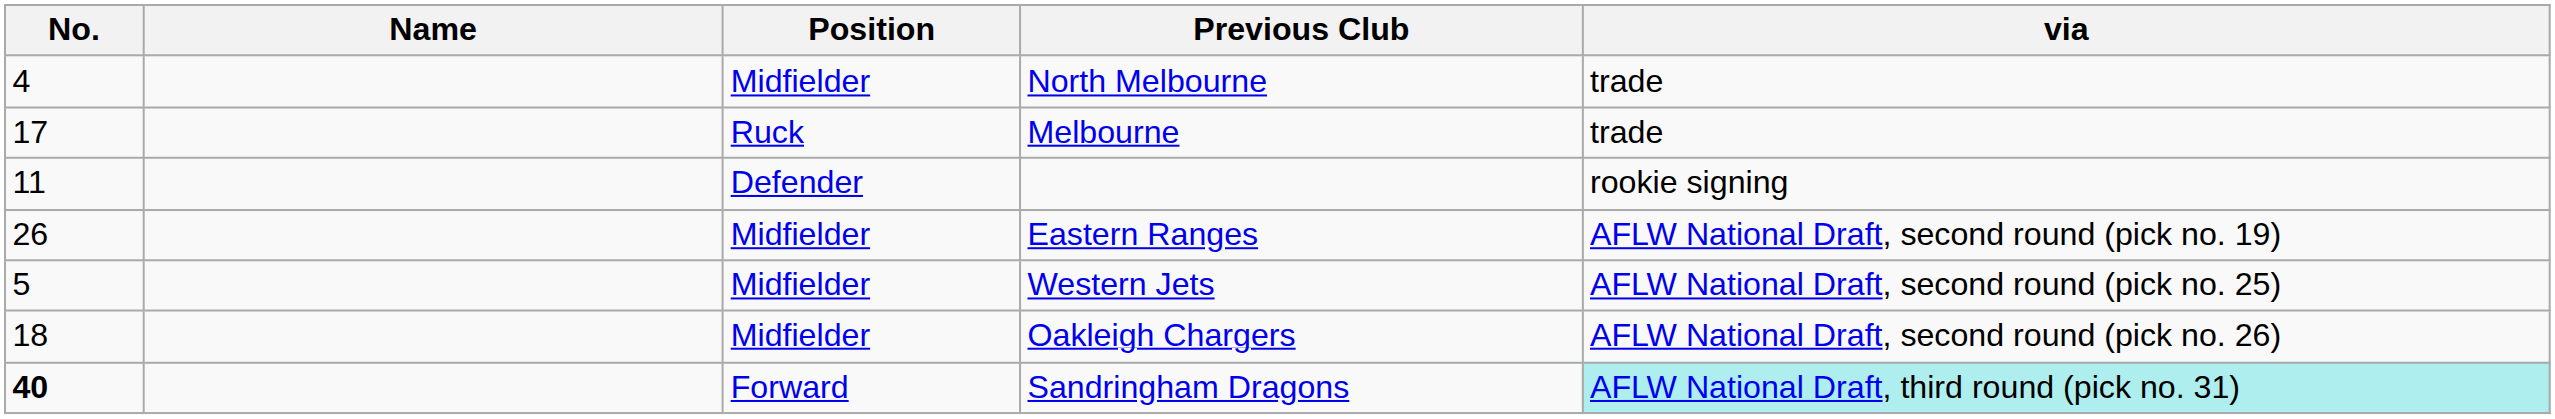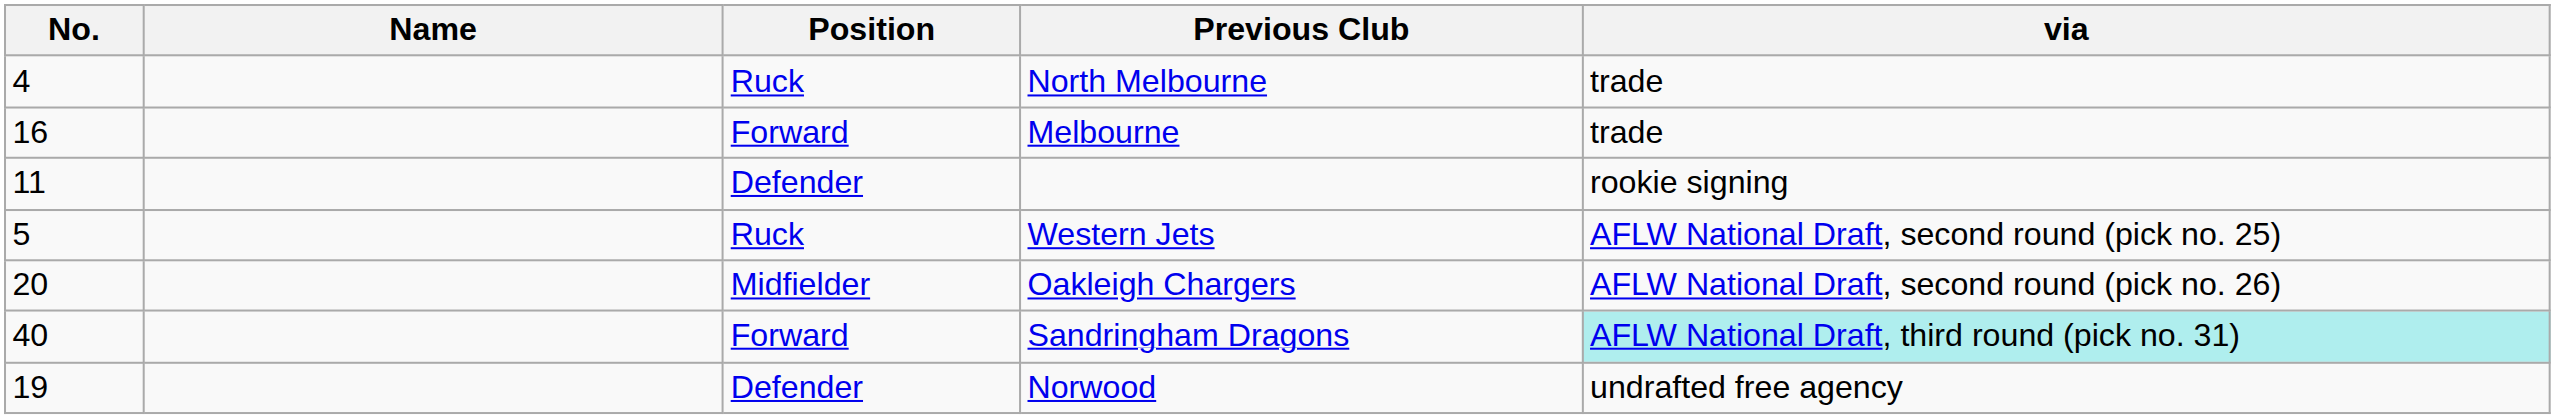 <table class="wikitable sortable" style="width:80%;">
 <tr style="background:#efefef;">
 <th width=1%>No.</th>
 <th width=6%>Name</th>
 <th width=2%>Position</th>
 <th width=5%>Previous Club</th>
 <th width=10%>via</th>
 </tr>
 <tr>
 <td align=left>4</td>
 <td></td>
-<td><a href='#'>Midfielder</a></td>
+<td><a href='#'>Ruck</a></td>
 <td><a href='#'>North Melbourne</a></td>
 <td>trade</td>
 </tr>
 <tr>
-<td align=left>17</td>
+<td align=left>16</td>
 <td></td>
-<td><a href='#'>Ruck</a></td>
+<td><a href='#'>Forward</a></td>
 <td><a href='#'>Melbourne</a></td>
 <td>trade</td>
 </tr>
 <tr>
 <td align=left>11</td>
 <td></td>
 <td><a href='#'>Defender</a></td>
 <td></td>
 <td>rookie signing</td>
 </tr>
 <tr>
-<td align=left>26</td>
-<td></td>
-<td><a href='#'>Midfielder</a></td>
-<td><a href='#'>Eastern Ranges</a></td>
-<td><a href='#'>AFLW National Draft</a>, second round (pick no. 19)</td>
-</tr>
-<tr>
 <td align=left>5</td>
 <td></td>
-<td><a href='#'>Midfielder</a></td>
+<td><a href='#'>Ruck</a></td>
 <td><a href='#'>Western Jets</a></td>
 <td><a href='#'>AFLW National Draft</a>, second round (pick no. 25)</td>
 </tr>
 <tr>
-<td align=left>18</td>
+<td align=left>20</td>
 <td></td>
 <td><a href='#'>Midfielder</a></td>
 <td><a href='#'>Oakleigh Chargers</a></td>
 <td><a href='#'>AFLW National Draft</a>, second round (pick no. 26)</td>
 </tr>
 <tr>
-<td align=left><strong>40</strong></td>
+<td align=left>40</td>
 <td></td>
 <td><a href='#'>Forward</a></td>
 <td><a href='#'>Sandringham Dragons</a></td>
 <td style="background: paleturquoise;"><a href='#'>AFLW National Draft</a>, third round (pick no. 31)</td>
 </tr>
+<tr>
+<td align=left>19</td>
+<td></td>
+<td><a href='#'>Defender</a></td>
+<td><a href='#'>Norwood</a></td>
+<td>undrafted free agency</td>
+</tr>
 </table>
